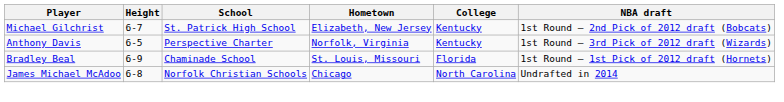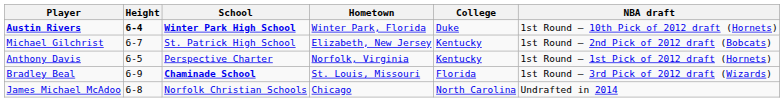 <table class="wikitable">
 <tr>
 <th>Player</th>
 <th>Height</th>
 <th>School</th>
 <th>Hometown</th>
 <th>College</th>
 <th>NBA draft</th>
+</tr>
+<tr>
+<td><strong><a href='#'>Austin Rivers</a></strong></td>
+<td><strong>6-4</strong></td>
+<td><strong><a href='#'>Winter Park High School</a></strong></td>
+<td><a href='#'>Winter Park, Florida</a></td>
+<td><a href='#'>Duke</a></td>
+<td>1st Round – <a href='#'>10th Pick of 2012 draft</a> (<a href='#'>Hornets</a>)</td>
 </tr>
 <tr>
 <td><a href='#'>Michael Gilchrist</a></td>
 <td>6-7</td>
 <td><a href='#'>St. Patrick High School</a></td>
 <td><a href='#'>Elizabeth, New Jersey</a></td>
 <td><a href='#'>Kentucky</a></td>
 <td>1st Round – <a href='#'>2nd Pick of 2012 draft</a> (<a href='#'>Bobcats</a>)</td>
 </tr>
 <tr>
 <td><a href='#'>Anthony Davis</a></td>
 <td>6-5</td>
 <td><a href='#'>Perspective Charter</a></td>
 <td><a href='#'>Norfolk, Virginia</a></td>
 <td><a href='#'>Kentucky</a></td>
-<td>1st Round – <a href='#'>3rd Pick of 2012 draft</a> (<a href='#'>Wizards</a>)</td>
+<td>1st Round – <a href='#'>1st Pick of 2012 draft</a> (<a href='#'>Hornets</a>)</td>
 </tr>
 <tr>
 <td><a href='#'>Bradley Beal</a></td>
 <td>6-9</td>
-<td><a href='#'>Chaminade School</a></td>
+<td><strong><a href='#'>Chaminade School</a></strong></td>
 <td><a href='#'>St. Louis, Missouri</a></td>
 <td><a href='#'>Florida</a></td>
-<td>1st Round – <a href='#'>1st Pick of 2012 draft</a> (<a href='#'>Hornets</a>)</td>
+<td>1st Round – <a href='#'>3rd Pick of 2012 draft</a> (<a href='#'>Wizards</a>)</td>
 </tr>
 <tr>
 <td><a href='#'>James Michael McAdoo</a></td>
 <td>6-8</td>
 <td><a href='#'>Norfolk Christian Schools</a></td>
 <td><a href='#'>Chicago</a></td>
 <td><a href='#'>North Carolina</a></td>
 <td>Undrafted in <a href='#'>2014</a></td>
 </tr>
 </table>
